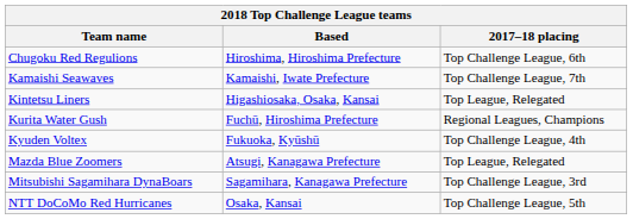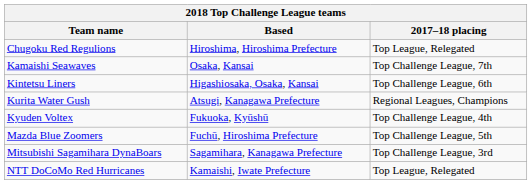 <table class="wikitable" style="text-align:left; font-size:100%; width:60%;">
 <tr>
 <th colspan="100%" cellpadding="0" cellspacing="0"><strong>2018 Top Challenge League teams</strong></th>
 </tr>
 <tr>
 <th style="width:35%;">Team name</th>
 <th style="width:35%;">Based</th>
 <th style="width:30%;">2017–18 placing</th>
 </tr>
 <tr>
 <td><a href='#'>Chugoku Red Regulions</a></td>
 <td><a href='#'>Hiroshima</a>, <a href='#'>Hiroshima Prefecture</a></td>
-<td>Top Challenge League, 6th</td>
+<td>Top League, Relegated</td>
 </tr>
 <tr>
 <td><a href='#'>Kamaishi Seawaves</a></td>
-<td><a href='#'>Kamaishi</a>, <a href='#'>Iwate Prefecture</a></td>
+<td><a href='#'>Osaka</a>, <a href='#'>Kansai</a></td>
 <td>Top Challenge League, 7th</td>
 </tr>
 <tr>
 <td><a href='#'>Kintetsu Liners</a></td>
 <td><a href='#'>Higashiosaka, Osaka</a>, <a href='#'>Kansai</a></td>
-<td>Top League, Relegated</td>
+<td>Top Challenge League, 6th</td>
 </tr>
 <tr>
 <td><a href='#'>Kurita Water Gush</a></td>
-<td><a href='#'>Fuchū</a>, <a href='#'>Hiroshima Prefecture</a></td>
+<td><a href='#'>Atsugi</a>, <a href='#'>Kanagawa Prefecture</a></td>
 <td>Regional Leagues, Champions</td>
 </tr>
 <tr>
 <td><a href='#'>Kyuden Voltex</a></td>
 <td><a href='#'>Fukuoka</a>, <a href='#'>Kyūshū</a></td>
 <td>Top Challenge League, 4th</td>
 </tr>
 <tr>
 <td><a href='#'>Mazda Blue Zoomers</a></td>
-<td><a href='#'>Atsugi</a>, <a href='#'>Kanagawa Prefecture</a></td>
-<td>Top League, Relegated</td>
+<td><a href='#'>Fuchū</a>, <a href='#'>Hiroshima Prefecture</a></td>
+<td>Top Challenge League, 5th</td>
 </tr>
 <tr>
 <td><a href='#'>Mitsubishi Sagamihara DynaBoars</a></td>
 <td><a href='#'>Sagamihara</a>, <a href='#'>Kanagawa Prefecture</a></td>
 <td>Top Challenge League, 3rd</td>
 </tr>
 <tr>
 <td><a href='#'>NTT DoCoMo Red Hurricanes</a></td>
-<td><a href='#'>Osaka</a>, <a href='#'>Kansai</a></td>
-<td>Top Challenge League, 5th</td>
+<td><a href='#'>Kamaishi</a>, <a href='#'>Iwate Prefecture</a></td>
+<td>Top League, Relegated</td>
 </tr>
 </table>
